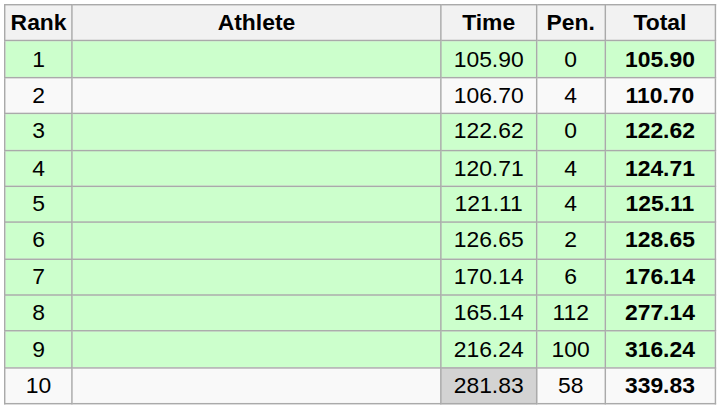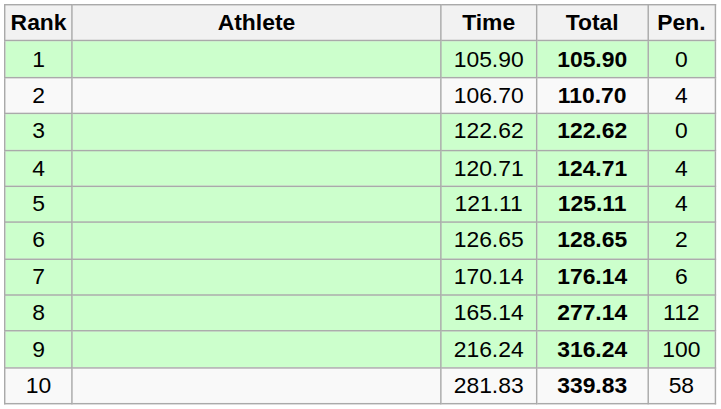 <table class=wikitable style="text-align:center">
 <tr>
 <th width=40>Rank</th>
 <th width=250>Athlete</th>
 <th width=60>Time</th>
+<th width=70>Total</th>
 <th width=40>Pen.</th>
-<th width=70>Total</th>
 </tr>
 <tr bgcolor="ccffcc">
 <td>1</td>
 <td align=left></td>
 <td>105.90</td>
+<td><strong>105.90</strong></td>
 <td>0</td>
-<td><strong>105.90</strong></td>
 </tr>
 <tr>
 <td>2</td>
 <td align=left></td>
 <td>106.70</td>
+<td><strong>110.70</strong></td>
 <td>4</td>
-<td><strong>110.70</strong></td>
 </tr>
 <tr bgcolor="ccffcc">
 <td>3</td>
 <td align=left></td>
 <td>122.62</td>
+<td><strong>122.62</strong></td>
 <td>0</td>
-<td><strong>122.62</strong></td>
 </tr>
 <tr bgcolor="ccffcc">
 <td>4</td>
 <td align=left></td>
 <td>120.71</td>
+<td><strong>124.71</strong></td>
 <td>4</td>
-<td><strong>124.71</strong></td>
 </tr>
 <tr bgcolor="ccffcc">
 <td>5</td>
 <td align=left></td>
 <td>121.11</td>
+<td><strong>125.11</strong></td>
 <td>4</td>
-<td><strong>125.11</strong></td>
 </tr>
 <tr bgcolor="ccffcc">
 <td>6</td>
 <td align=left></td>
 <td>126.65</td>
+<td><strong>128.65</strong></td>
 <td>2</td>
-<td><strong>128.65</strong></td>
 </tr>
 <tr bgcolor="ccffcc">
 <td>7</td>
 <td align=left></td>
 <td>170.14</td>
+<td><strong>176.14</strong></td>
 <td>6</td>
-<td><strong>176.14</strong></td>
 </tr>
 <tr bgcolor="ccffcc">
 <td>8</td>
 <td align=left></td>
 <td>165.14</td>
+<td><strong>277.14</strong></td>
 <td>112</td>
-<td><strong>277.14</strong></td>
 </tr>
 <tr bgcolor="ccffcc">
 <td>9</td>
 <td align=left></td>
 <td>216.24</td>
+<td><strong>316.24</strong></td>
 <td>100</td>
-<td><strong>316.24</strong></td>
 </tr>
 <tr>
 <td>10</td>
 <td align=left></td>
-<td style="background: lightgrey;">281.83</td>
+<td>281.83</td>
+<td><strong>339.83</strong></td>
 <td>58</td>
-<td><strong>339.83</strong></td>
 </tr>
 </table>
